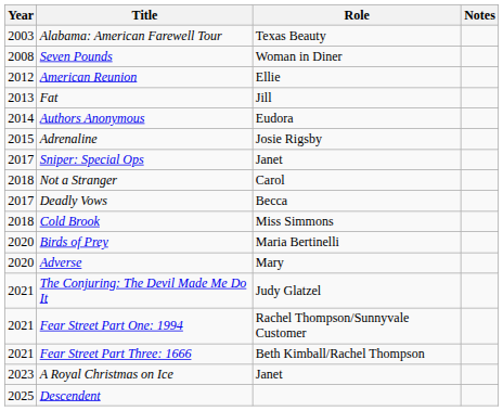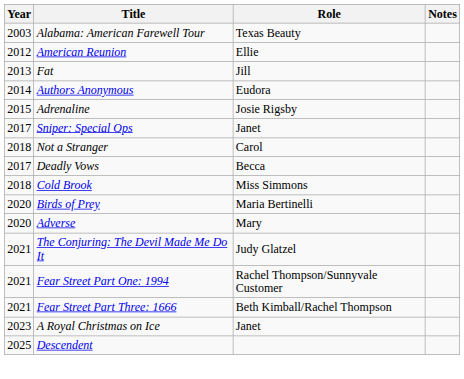 <table class="wikitable">
 <tr>
 <th>Year</th>
 <th>Title</th>
 <th>Role</th>
 <th>Notes</th>
 </tr>
 <tr>
 <td>2003</td>
 <td><em>Alabama: American Farewell Tour</em></td>
 <td>Texas Beauty</td>
-<td></td>
-</tr>
-<tr>
-<td>2008</td>
-<td><em><a href='#'>Seven Pounds</a></em></td>
-<td>Woman in Diner</td>
 <td></td>
 </tr>
 <tr>
 <td>2012</td>
 <td><em><a href='#'>American Reunion</a></em></td>
 <td>Ellie</td>
 <td></td>
 </tr>
 <tr>
 <td>2013</td>
 <td><em>Fat</em></td>
 <td>Jill</td>
 <td></td>
 </tr>
 <tr>
 <td>2014</td>
 <td><em><a href='#'>Authors Anonymous</a></em></td>
 <td>Eudora</td>
 <td></td>
 </tr>
 <tr>
 <td>2015</td>
 <td><em>Adrenaline</em></td>
 <td>Josie Rigsby</td>
 <td></td>
 </tr>
 <tr>
 <td>2017</td>
 <td><em><a href='#'>Sniper: Special Ops</a></em></td>
 <td>Janet</td>
 <td></td>
 </tr>
 <tr>
 <td>2018</td>
 <td><em>Not a Stranger</em></td>
 <td>Carol</td>
 <td></td>
 </tr>
 <tr>
 <td>2017</td>
 <td><em>Deadly Vows</em></td>
 <td>Becca</td>
 <td></td>
 </tr>
 <tr>
 <td>2018</td>
 <td><em><a href='#'>Cold Brook</a></em></td>
 <td>Miss Simmons</td>
 <td></td>
 </tr>
 <tr>
 <td>2020</td>
 <td><em><a href='#'>Birds of Prey</a></em></td>
 <td>Maria Bertinelli</td>
 <td></td>
 </tr>
 <tr>
 <td>2020</td>
 <td><em><a href='#'>Adverse</a></em></td>
 <td>Mary</td>
 <td></td>
 </tr>
 <tr>
 <td>2021</td>
 <td><em><a href='#'>The Conjuring: The Devil Made Me Do It</a></em></td>
 <td>Judy Glatzel</td>
 <td></td>
 </tr>
 <tr>
 <td>2021</td>
 <td><em><a href='#'>Fear Street Part One: 1994</a></em></td>
 <td>Rachel Thompson/Sunnyvale Customer</td>
 <td></td>
 </tr>
 <tr>
 <td>2021</td>
 <td><em><a href='#'>Fear Street Part Three: 1666</a></em></td>
 <td>Beth Kimball/Rachel Thompson</td>
 <td></td>
 </tr>
 <tr>
 <td>2023</td>
 <td><em>A Royal Christmas on Ice</em></td>
 <td>Janet</td>
 <td></td>
 </tr>
 <tr>
 <td>2025</td>
 <td><em><a href='#'>Descendent</a></em></td>
 <td></td>
 <td></td>
 </tr>
 </table>
